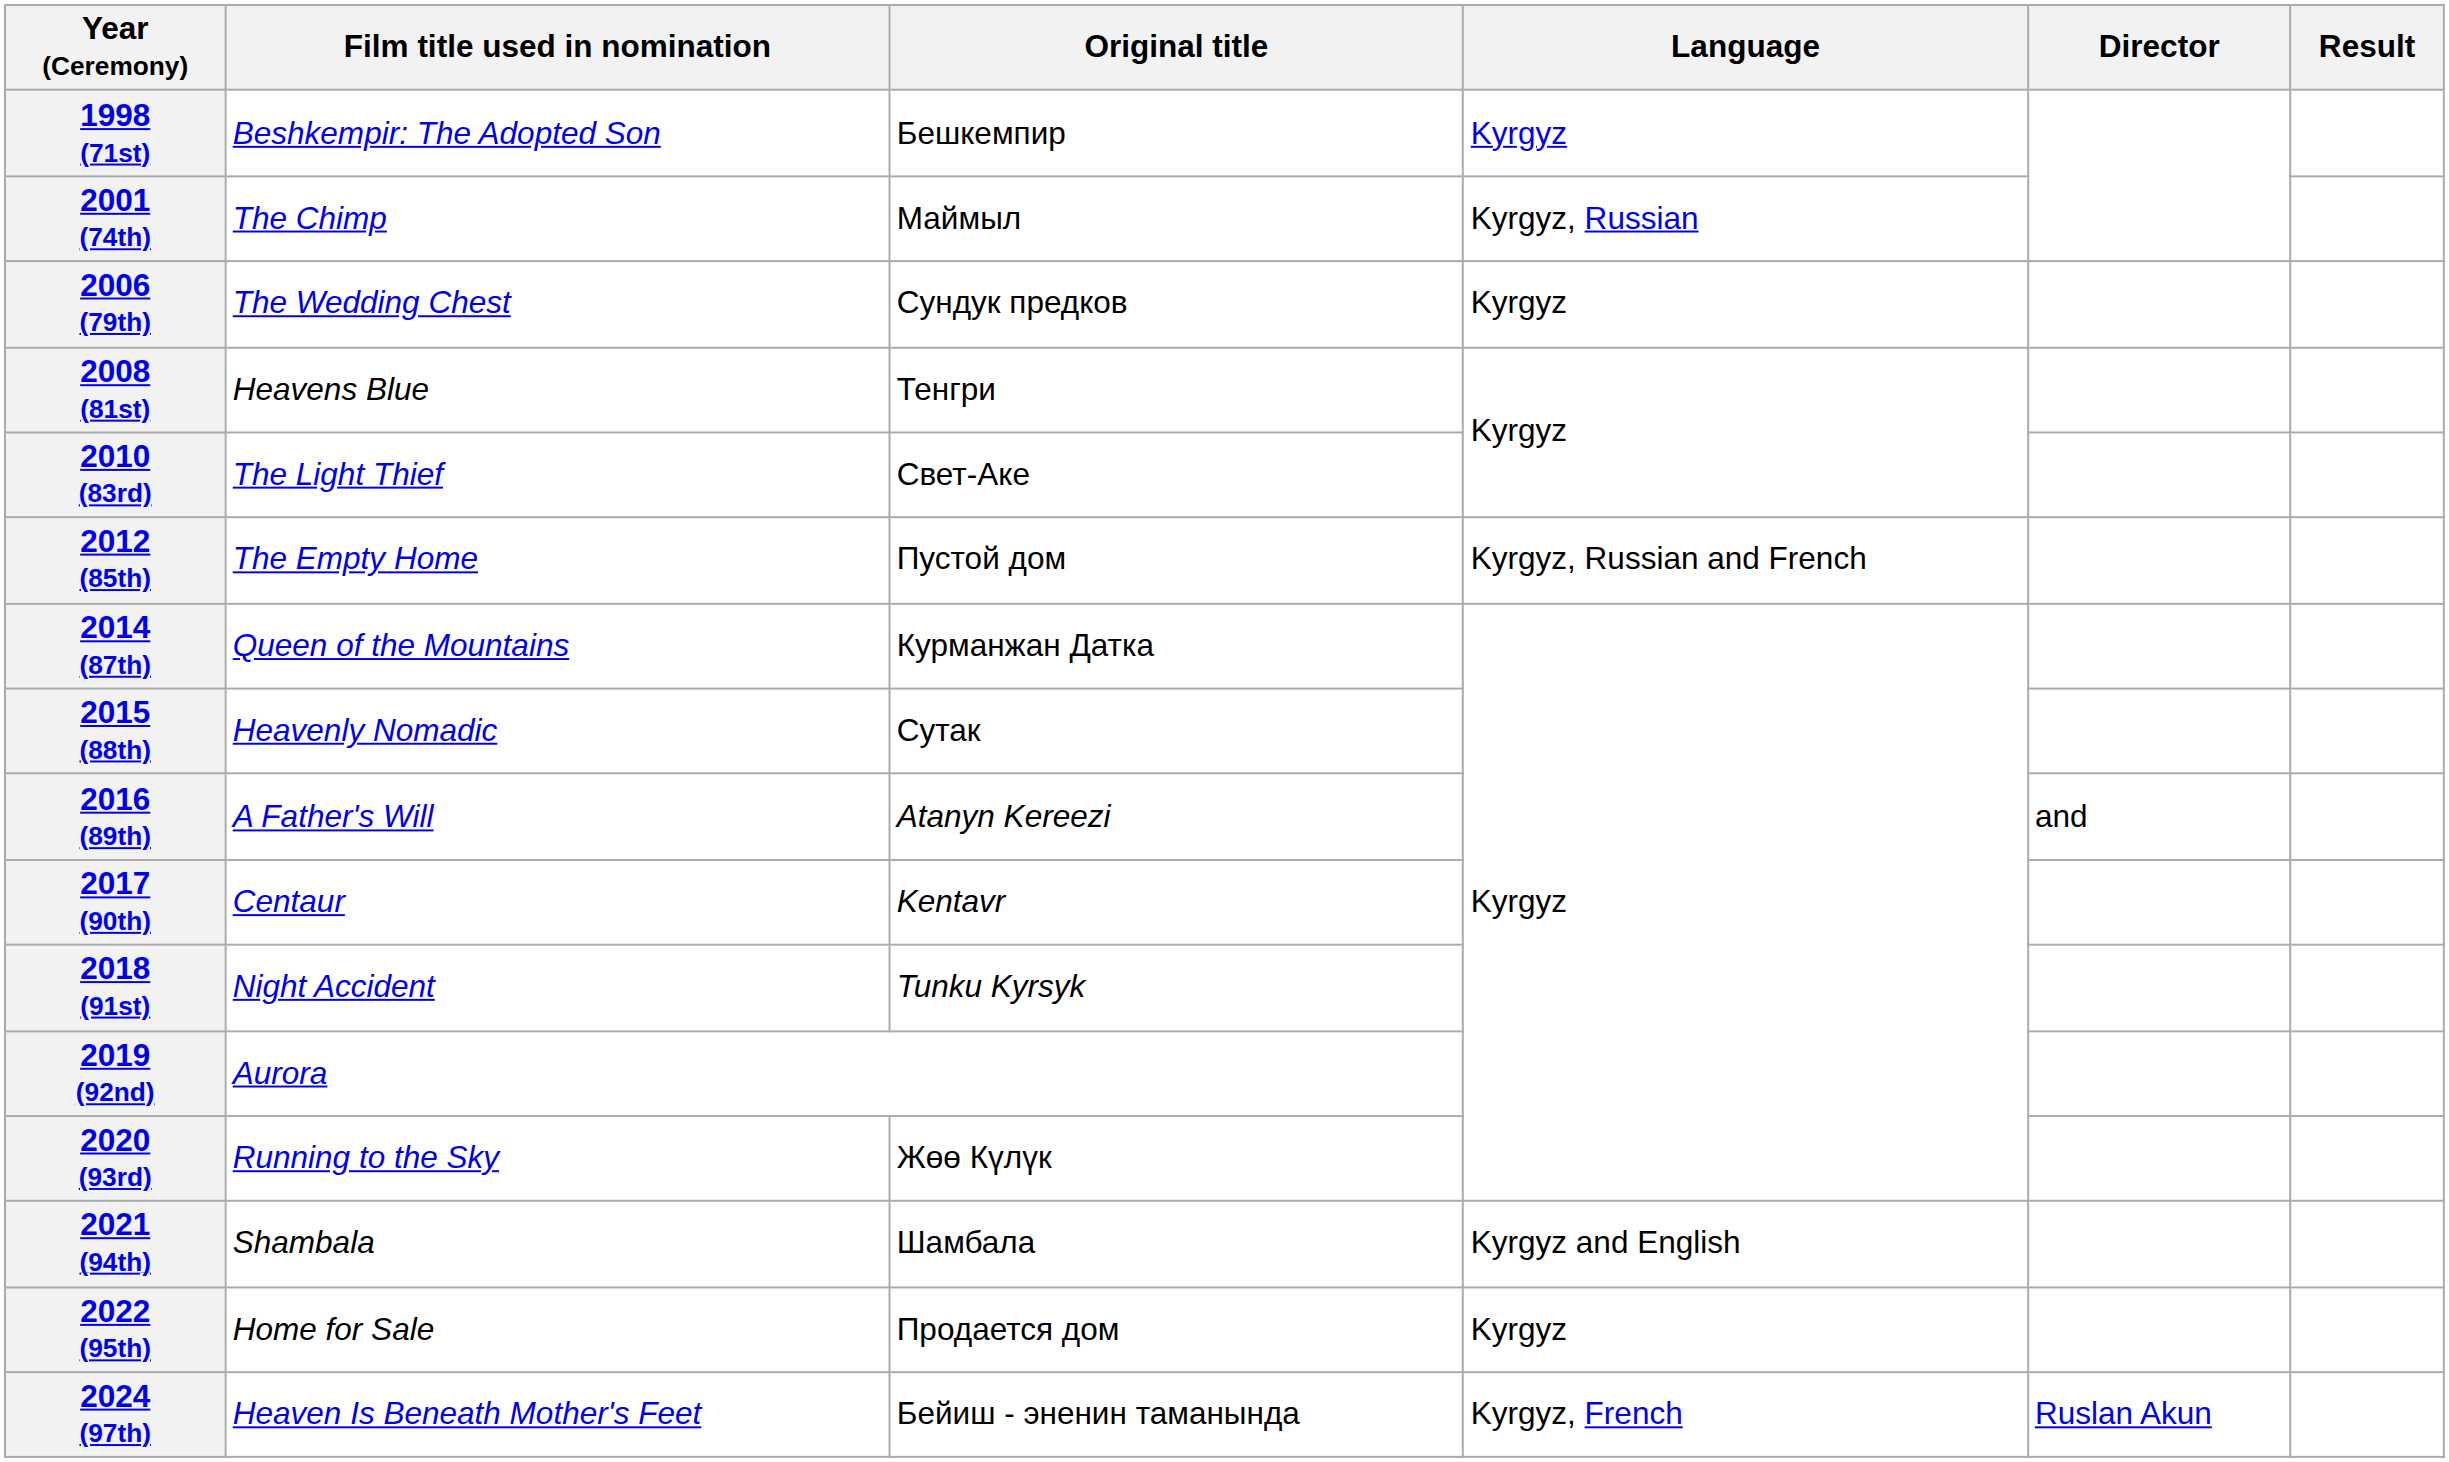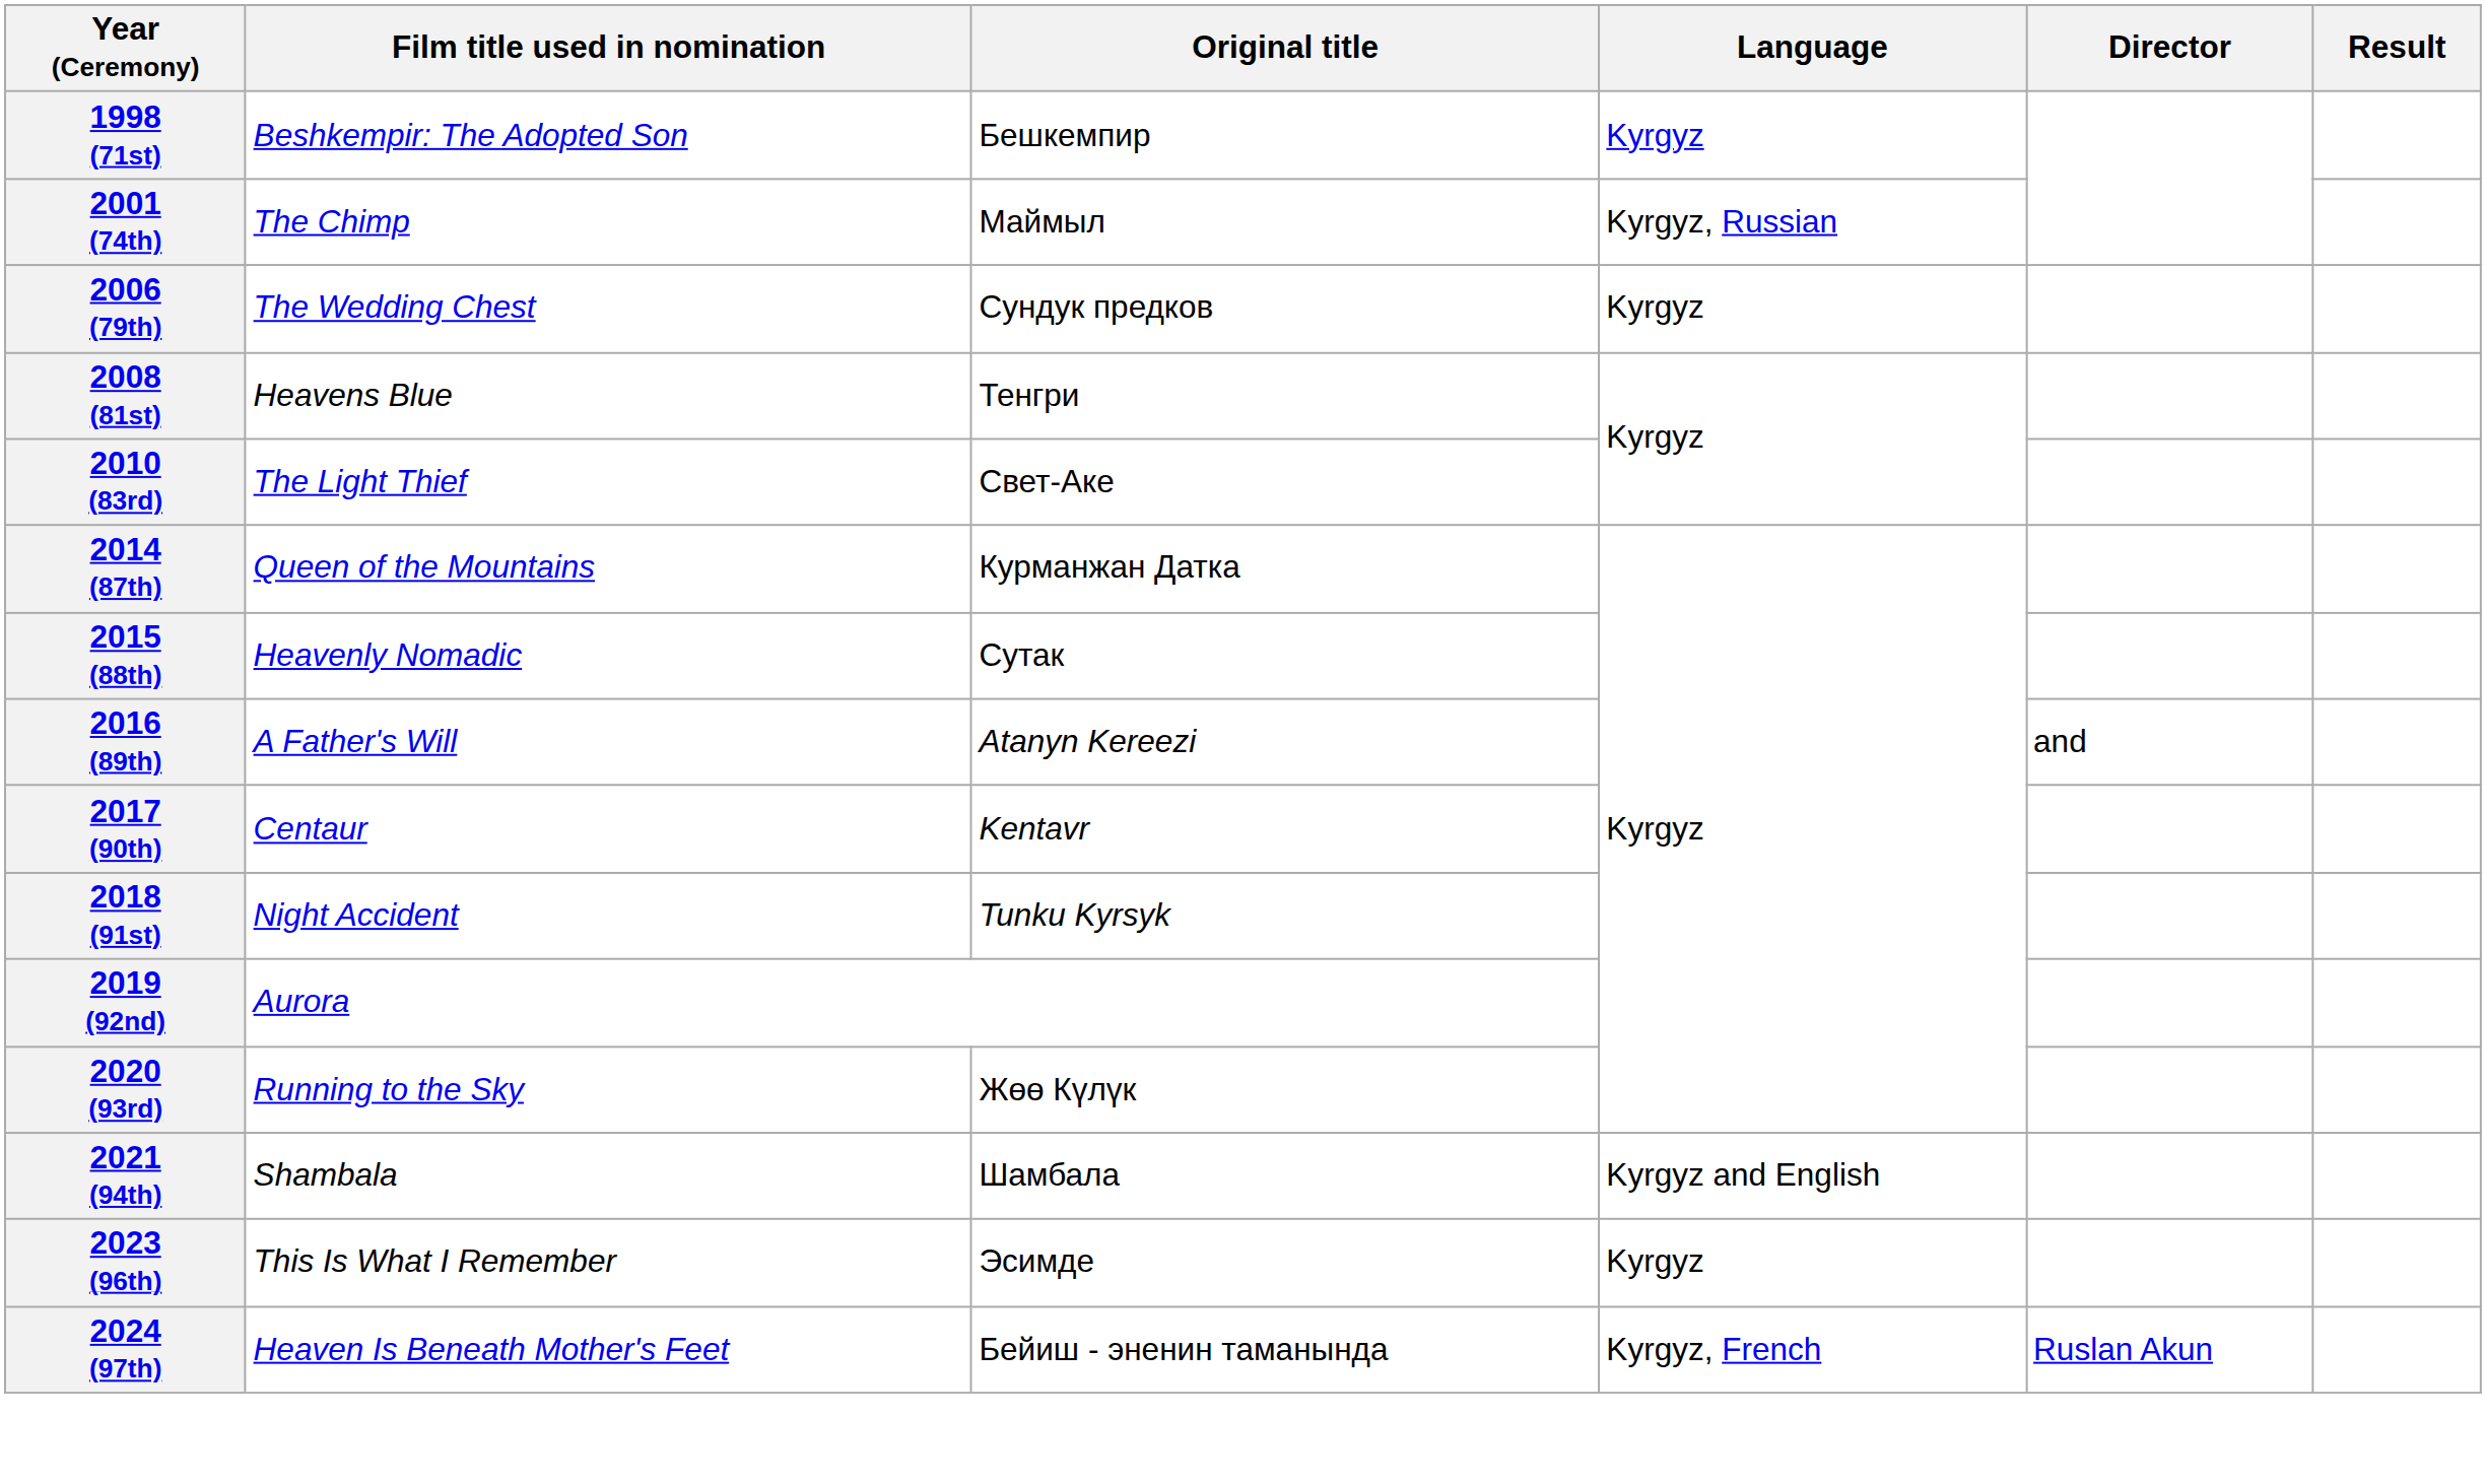 <table class="wikitable sortable" width="98%" style="background:#ffffff;">
 <tr>
 <th>Year<br><small>(Ceremony)</small></th>
 <th>Film title used in nomination</th>
 <th>Original title</th>
 <th>Language</th>
 <th>Director</th>
 <th>Result</th>
 </tr>
 <tr>
 <th align="center"><a href='#'>1998</a><br><small><a href='#'>(71st)</a></small></th>
 <td><em><a href='#'>Beshkempir: The Adopted Son</a></em></td>
 <td>Бешкемпир</td>
 <td><a href='#'>Kyrgyz</a></td>
 <td rowspan="2"></td>
 <td></td>
 </tr>
 <tr>
 <th align="center"><a href='#'>2001</a><br><small><a href='#'>(74th)</a></small></th>
 <td><em><a href='#'>The Chimp</a></em></td>
 <td>Маймыл</td>
 <td>Kyrgyz, <a href='#'>Russian</a></td>
 <td></td>
 </tr>
 <tr>
 <th align="center"><a href='#'>2006</a><br><small><a href='#'>(79th)</a></small></th>
 <td><em><a href='#'>The Wedding Chest</a></em></td>
 <td>Сундук предков</td>
 <td>Kyrgyz</td>
 <td></td>
 <td></td>
 </tr>
 <tr>
 <th align="center"><a href='#'>2008</a><br><small><a href='#'>(81st)</a></small></th>
 <td><em>Heavens Blue</em></td>
 <td>Тенгри</td>
 <td rowspan="2">Kyrgyz</td>
 <td></td>
 <td></td>
 </tr>
 <tr>
 <th align="center"><a href='#'>2010</a><br><small><a href='#'>(83rd)</a></small></th>
 <td><em><a href='#'>The Light Thief</a></em></td>
 <td>Свет-Аке</td>
-<td></td>
-<td></td>
-</tr>
-<tr>
-<th align="center"><a href='#'>2012</a><br><small><a href='#'>(85th)</a></small></th>
-<td><em><a href='#'>The Empty Home</a></em></td>
-<td>Пустой дом</td>
-<td>Kyrgyz, Russian and French</td>
 <td></td>
 <td></td>
 </tr>
 <tr>
 <th align="center"><a href='#'>2014</a><br><small><a href='#'>(87th)</a></small></th>
 <td><em><a href='#'>Queen of the Mountains</a></em></td>
 <td>Курманжан Датка</td>
 <td rowspan="7">Kyrgyz</td>
 <td></td>
 <td></td>
 </tr>
 <tr>
 <th align="center"><a href='#'>2015</a><br><small><a href='#'>(88th)</a></small></th>
 <td><em><a href='#'>Heavenly Nomadic</a></em></td>
 <td>Сутак</td>
 <td></td>
 <td></td>
 </tr>
 <tr>
 <th align="center"><a href='#'>2016</a><br><small><a href='#'>(89th)</a></small></th>
 <td><em><a href='#'>A Father's Will</a></em></td>
 <td><em>Atanyn Kereezi</em></td>
 <td> and </td>
 <td></td>
 </tr>
 <tr>
 <th align="center"><a href='#'>2017</a><br><small><a href='#'>(90th)</a></small></th>
 <td><em><a href='#'>Centaur</a></em></td>
 <td><em>Kentavr</em></td>
 <td></td>
 <td></td>
 </tr>
 <tr>
 <th align="center"><a href='#'>2018</a><br><small><a href='#'>(91st)</a></small></th>
 <td><em><a href='#'>Night Accident</a></em></td>
 <td><em>Tunku Kyrsyk</em></td>
 <td></td>
 <td></td>
 </tr>
 <tr>
 <th align="center"><a href='#'>2019</a><br><small><a href='#'>(92nd)</a></small></th>
 <td colspan="2"><em><a href='#'>Aurora</a></em></td>
 <td></td>
 <td></td>
 </tr>
 <tr>
 <th align="center"><a href='#'>2020</a><br><small><a href='#'>(93rd)</a></small></th>
 <td><em><a href='#'>Running to the Sky</a></em></td>
 <td>Жөө Күлүк</td>
 <td></td>
 <td></td>
 </tr>
 <tr>
 <th align="center"><a href='#'>2021</a><br><small><a href='#'>(94th)</a></small></th>
 <td><em>Shambala</em></td>
 <td>Шамбала</td>
 <td>Kyrgyz and English</td>
 <td></td>
 <td></td>
 </tr>
 <tr>
-<th align="center"><a href='#'>2022</a><br><small><a href='#'>(95th)</a></small></th>
-<td><em>Home for Sale</em></td>
-<td>Продается дом</td>
+<th align="center"><a href='#'>2023</a><br><small><a href='#'>(96th)</a></small></th>
+<td><em>This Is What I Remember</em></td>
+<td>Эсимде</td>
 <td>Kyrgyz</td>
 <td></td>
 <td></td>
 </tr>
 <tr>
 <th><a href='#'>2024</a><br><small><a href='#'>(97th)</a></small></th>
 <td><em><a href='#'>Heaven Is Beneath Mother's Feet</a></em></td>
 <td>Бейиш - эненин таманында</td>
 <td>Kyrgyz, <a href='#'>French</a></td>
 <td><a href='#'>Ruslan Akun</a></td>
 <td></td>
 </tr>
 </table>
